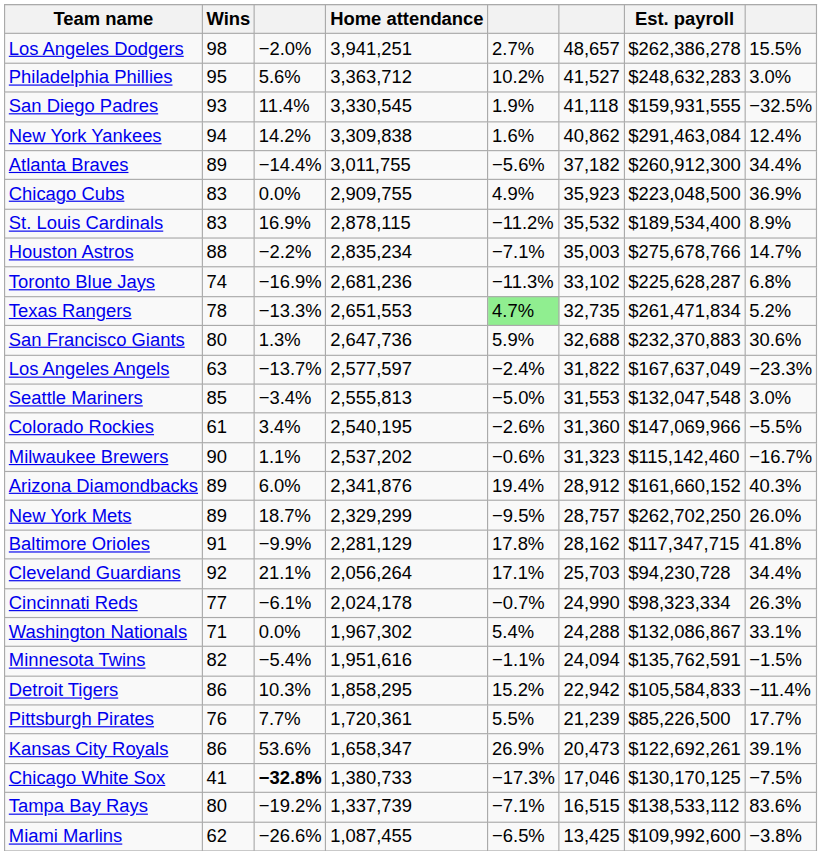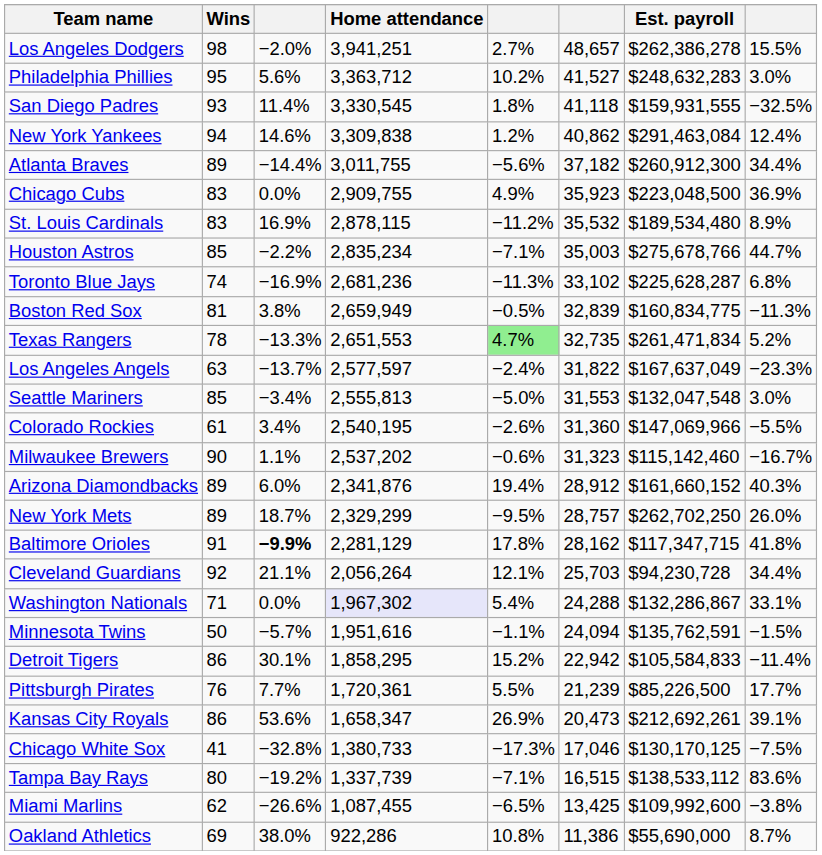 <table class="wikitable sortable">
 <tr style="text-align:center; font-size:larger;">
 </tr>
 <tr>
 <th>Team name</th>
 <th>Wins</th>
 <th></th>
 <th>Home attendance</th>
 <th></th>
 <th></th>
 <th>Est. payroll</th>
 <th></th>
 </tr>
 <tr>
 <td><a href='#'>Los Angeles Dodgers</a></td>
 <td>98</td>
 <td>−2.0%</td>
 <td>3,941,251</td>
 <td>2.7%</td>
 <td>48,657</td>
 <td>$262,386,278</td>
 <td>15.5%</td>
 </tr>
 <tr>
 <td><a href='#'>Philadelphia Phillies</a></td>
 <td>95</td>
 <td>5.6%</td>
 <td>3,363,712</td>
 <td>10.2%</td>
 <td>41,527</td>
 <td>$248,632,283</td>
 <td>3.0%</td>
 </tr>
 <tr>
 <td><a href='#'>San Diego Padres</a></td>
 <td>93</td>
 <td>11.4%</td>
 <td>3,330,545</td>
-<td>1.9%</td>
+<td>1.8%</td>
 <td>41,118</td>
 <td>$159,931,555</td>
 <td>−32.5%</td>
 </tr>
 <tr>
 <td><a href='#'>New York Yankees</a></td>
 <td>94</td>
-<td>14.2%</td>
+<td>14.6%</td>
 <td>3,309,838</td>
-<td>1.6%</td>
+<td>1.2%</td>
 <td>40,862</td>
 <td>$291,463,084</td>
 <td>12.4%</td>
 </tr>
 <tr>
 <td><a href='#'>Atlanta Braves</a></td>
 <td>89</td>
 <td>−14.4%</td>
 <td>3,011,755</td>
 <td>−5.6%</td>
 <td>37,182</td>
 <td>$260,912,300</td>
 <td>34.4%</td>
 </tr>
 <tr>
 <td><a href='#'>Chicago Cubs</a></td>
 <td>83</td>
 <td>0.0%</td>
 <td>2,909,755</td>
 <td>4.9%</td>
 <td>35,923</td>
 <td>$223,048,500</td>
 <td>36.9%</td>
 </tr>
 <tr>
 <td><a href='#'>St. Louis Cardinals</a></td>
 <td>83</td>
 <td>16.9%</td>
 <td>2,878,115</td>
 <td>−11.2%</td>
 <td>35,532</td>
-<td>$189,534,400</td>
+<td>$189,534,480</td>
 <td>8.9%</td>
 </tr>
 <tr>
 <td><a href='#'>Houston Astros</a></td>
-<td>88</td>
+<td>85</td>
 <td>−2.2%</td>
 <td>2,835,234</td>
 <td>−7.1%</td>
 <td>35,003</td>
 <td>$275,678,766</td>
-<td>14.7%</td>
+<td>44.7%</td>
 </tr>
 <tr>
 <td><a href='#'>Toronto Blue Jays</a></td>
 <td>74</td>
 <td>−16.9%</td>
 <td>2,681,236</td>
 <td>−11.3%</td>
 <td>33,102</td>
 <td>$225,628,287</td>
 <td>6.8%</td>
 </tr>
 <tr>
+<td><a href='#'>Boston Red Sox</a></td>
+<td>81</td>
+<td>3.8%</td>
+<td>2,659,949</td>
+<td>−0.5%</td>
+<td>32,839</td>
+<td>$160,834,775</td>
+<td>−11.3%</td>
+</tr>
+<tr>
 <td><a href='#'>Texas Rangers</a></td>
 <td>78</td>
 <td>−13.3%</td>
 <td>2,651,553</td>
 <td style="background: lightgreen;">4.7%</td>
 <td>32,735</td>
 <td>$261,471,834</td>
 <td>5.2%</td>
-</tr>
-<tr>
-<td><a href='#'>San Francisco Giants</a></td>
-<td>80</td>
-<td>1.3%</td>
-<td>2,647,736</td>
-<td>5.9%</td>
-<td>32,688</td>
-<td>$232,370,883</td>
-<td>30.6%</td>
 </tr>
 <tr>
 <td><a href='#'>Los Angeles Angels</a></td>
 <td>63</td>
 <td>−13.7%</td>
 <td>2,577,597</td>
 <td>−2.4%</td>
 <td>31,822</td>
 <td>$167,637,049</td>
 <td>−23.3%</td>
 </tr>
 <tr>
 <td><a href='#'>Seattle Mariners</a></td>
 <td>85</td>
 <td>−3.4%</td>
 <td>2,555,813</td>
 <td>−5.0%</td>
 <td>31,553</td>
 <td>$132,047,548</td>
 <td>3.0%</td>
 </tr>
 <tr>
 <td><a href='#'>Colorado Rockies</a></td>
 <td>61</td>
 <td>3.4%</td>
 <td>2,540,195</td>
 <td>−2.6%</td>
 <td>31,360</td>
 <td>$147,069,966</td>
 <td>−5.5%</td>
 </tr>
 <tr>
 <td><a href='#'>Milwaukee Brewers</a></td>
 <td>90</td>
 <td>1.1%</td>
 <td>2,537,202</td>
 <td>−0.6%</td>
 <td>31,323</td>
 <td>$115,142,460</td>
 <td>−16.7%</td>
 </tr>
 <tr>
 <td><a href='#'>Arizona Diamondbacks</a></td>
 <td>89</td>
 <td>6.0%</td>
 <td>2,341,876</td>
 <td>19.4%</td>
 <td>28,912</td>
 <td>$161,660,152</td>
 <td>40.3%</td>
 </tr>
 <tr>
 <td><a href='#'>New York Mets</a></td>
 <td>89</td>
 <td>18.7%</td>
 <td>2,329,299</td>
 <td>−9.5%</td>
 <td>28,757</td>
 <td>$262,702,250</td>
 <td>26.0%</td>
 </tr>
 <tr>
 <td><a href='#'>Baltimore Orioles</a></td>
 <td>91</td>
-<td>−9.9%</td>
+<td><strong>−9.9%</strong></td>
 <td>2,281,129</td>
 <td>17.8%</td>
 <td>28,162</td>
 <td>$117,347,715</td>
 <td>41.8%</td>
 </tr>
 <tr>
 <td><a href='#'>Cleveland Guardians</a></td>
 <td>92</td>
 <td>21.1%</td>
 <td>2,056,264</td>
-<td>17.1%</td>
+<td>12.1%</td>
 <td>25,703</td>
 <td>$94,230,728</td>
 <td>34.4%</td>
 </tr>
 <tr>
-<td><a href='#'>Cincinnati Reds</a></td>
-<td>77</td>
-<td>−6.1%</td>
-<td>2,024,178</td>
-<td>−0.7%</td>
-<td>24,990</td>
-<td>$98,323,334</td>
-<td>26.3%</td>
-</tr>
-<tr>
 <td><a href='#'>Washington Nationals</a></td>
 <td>71</td>
 <td>0.0%</td>
-<td>1,967,302</td>
+<td style="background: lavender;">1,967,302</td>
 <td>5.4%</td>
 <td>24,288</td>
-<td>$132,086,867</td>
+<td>$132,286,867</td>
 <td>33.1%</td>
 </tr>
 <tr>
 <td><a href='#'>Minnesota Twins</a></td>
-<td>82</td>
-<td>−5.4%</td>
+<td>50</td>
+<td>−5.7%</td>
 <td>1,951,616</td>
 <td>−1.1%</td>
 <td>24,094</td>
 <td>$135,762,591</td>
 <td>−1.5%</td>
 </tr>
 <tr>
 <td><a href='#'>Detroit Tigers</a></td>
 <td>86</td>
-<td>10.3%</td>
+<td>30.1%</td>
 <td>1,858,295</td>
 <td>15.2%</td>
 <td>22,942</td>
 <td>$105,584,833</td>
 <td>−11.4%</td>
 </tr>
 <tr>
 <td><a href='#'>Pittsburgh Pirates</a></td>
 <td>76</td>
 <td>7.7%</td>
 <td>1,720,361</td>
 <td>5.5%</td>
 <td>21,239</td>
 <td>$85,226,500</td>
 <td>17.7%</td>
 </tr>
 <tr>
 <td><a href='#'>Kansas City Royals</a></td>
 <td>86</td>
 <td>53.6%</td>
 <td>1,658,347</td>
 <td>26.9%</td>
 <td>20,473</td>
-<td>$122,692,261</td>
+<td>$212,692,261</td>
 <td>39.1%</td>
 </tr>
 <tr>
 <td><a href='#'>Chicago White Sox</a></td>
 <td>41</td>
-<td><strong>−32.8%</strong></td>
+<td>−32.8%</td>
 <td>1,380,733</td>
 <td>−17.3%</td>
 <td>17,046</td>
 <td>$130,170,125</td>
 <td>−7.5%</td>
 </tr>
 <tr>
 <td><a href='#'>Tampa Bay Rays</a></td>
 <td>80</td>
 <td>−19.2%</td>
 <td>1,337,739</td>
 <td>−7.1%</td>
 <td>16,515</td>
 <td>$138,533,112</td>
 <td>83.6%</td>
 </tr>
 <tr>
 <td><a href='#'>Miami Marlins</a></td>
 <td>62</td>
 <td>−26.6%</td>
 <td>1,087,455</td>
 <td>−6.5%</td>
 <td>13,425</td>
 <td>$109,992,600</td>
 <td>−3.8%</td>
 </tr>
+<tr>
+<td><a href='#'>Oakland Athletics</a></td>
+<td>69</td>
+<td>38.0%</td>
+<td>922,286</td>
+<td>10.8%</td>
+<td>11,386</td>
+<td>$55,690,000</td>
+<td>8.7%</td>
+</tr>
 </table>
